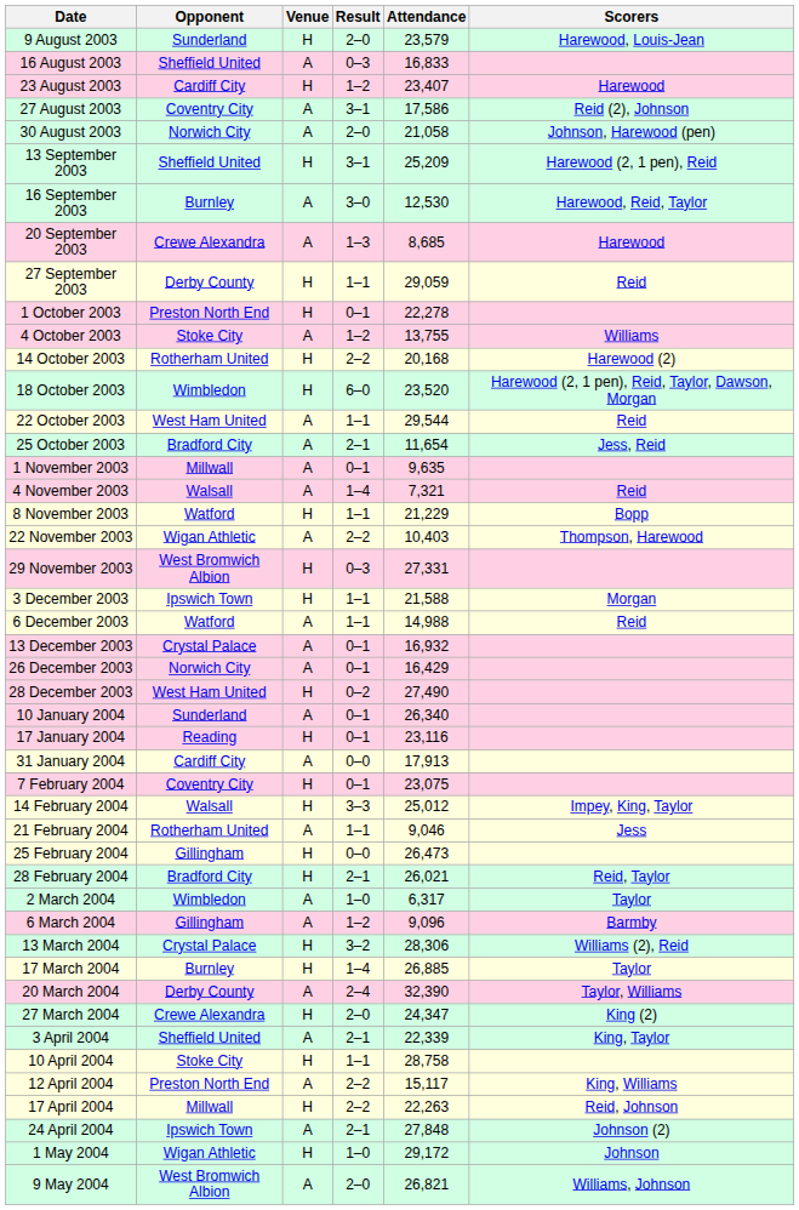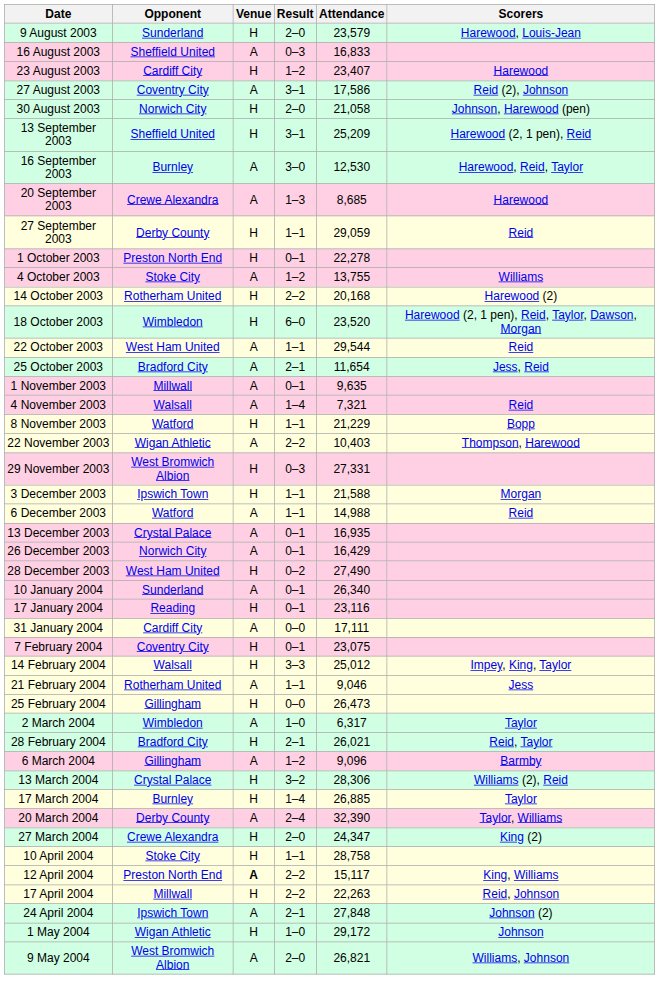 <table class="wikitable sortable" style="font-size:100%; text-align:center">
 <tr>
 <th>Date</th>
 <th>Opponent</th>
 <th>Venue</th>
 <th>Result</th>
 <th>Attendance</th>
 <th>Scorers</th>
 </tr>
 <tr style="background-color: #d0ffe3;">
 <td>9 August 2003</td>
 <td><a href='#'>Sunderland</a></td>
 <td>H</td>
 <td>2–0</td>
 <td>23,579</td>
 <td><a href='#'>Harewood</a>, <a href='#'>Louis-Jean</a></td>
 </tr>
 <tr style="background-color: #ffd0e3;">
 <td>16 August 2003</td>
 <td><a href='#'>Sheffield United</a></td>
 <td>A</td>
 <td>0–3</td>
 <td>16,833</td>
 <td></td>
 </tr>
 <tr style="background-color: #ffd0e3;">
 <td>23 August 2003</td>
 <td><a href='#'>Cardiff City</a></td>
 <td>H</td>
 <td>1–2</td>
 <td>23,407</td>
 <td><a href='#'>Harewood</a></td>
 </tr>
 <tr style="background-color: #d0ffe3;">
 <td>27 August 2003</td>
 <td><a href='#'>Coventry City</a></td>
 <td>A</td>
 <td>3–1</td>
 <td>17,586</td>
 <td><a href='#'>Reid</a> (2), <a href='#'>Johnson</a></td>
 </tr>
 <tr style="background-color: #d0ffe3;">
 <td>30 August 2003</td>
 <td><a href='#'>Norwich City</a></td>
-<td>A</td>
+<td>H</td>
 <td>2–0</td>
 <td>21,058</td>
 <td><a href='#'>Johnson</a>, <a href='#'>Harewood</a> (pen)</td>
 </tr>
 <tr style="background-color: #d0ffe3;">
 <td>13 September 2003</td>
 <td><a href='#'>Sheffield United</a></td>
 <td>H</td>
 <td>3–1</td>
 <td>25,209</td>
 <td><a href='#'>Harewood</a> (2, 1 pen), <a href='#'>Reid</a></td>
 </tr>
 <tr style="background-color: #d0ffe3;">
 <td>16 September 2003</td>
 <td><a href='#'>Burnley</a></td>
 <td>A</td>
 <td>3–0</td>
 <td>12,530</td>
 <td><a href='#'>Harewood</a>, <a href='#'>Reid</a>, <a href='#'>Taylor</a></td>
 </tr>
 <tr style="background-color: #ffd0e3;">
 <td>20 September 2003</td>
 <td><a href='#'>Crewe Alexandra</a></td>
 <td>A</td>
 <td>1–3</td>
 <td>8,685</td>
 <td><a href='#'>Harewood</a></td>
 </tr>
 <tr style="background-color: #ffffdd;">
 <td>27 September 2003</td>
 <td><a href='#'>Derby County</a></td>
 <td>H</td>
 <td>1–1</td>
 <td>29,059</td>
 <td><a href='#'>Reid</a></td>
 </tr>
 <tr style="background-color: #ffd0e3;">
 <td>1 October 2003</td>
 <td><a href='#'>Preston North End</a></td>
 <td>H</td>
 <td>0–1</td>
 <td>22,278</td>
 <td></td>
 </tr>
 <tr style="background-color: #ffd0e3;">
 <td>4 October 2003</td>
 <td><a href='#'>Stoke City</a></td>
 <td>A</td>
 <td>1–2</td>
 <td>13,755</td>
 <td><a href='#'>Williams</a></td>
 </tr>
 <tr style="background-color: #ffffdd;">
 <td>14 October 2003</td>
 <td><a href='#'>Rotherham United</a></td>
 <td>H</td>
 <td>2–2</td>
 <td>20,168</td>
 <td><a href='#'>Harewood</a> (2)</td>
 </tr>
 <tr style="background-color: #d0ffe3;">
 <td>18 October 2003</td>
 <td><a href='#'>Wimbledon</a></td>
 <td>H</td>
 <td>6–0</td>
 <td>23,520</td>
 <td><a href='#'>Harewood</a> (2, 1 pen), <a href='#'>Reid</a>, <a href='#'>Taylor</a>, <a href='#'>Dawson</a>, <a href='#'>Morgan</a></td>
 </tr>
 <tr style="background-color: #ffffdd;">
 <td>22 October 2003</td>
 <td><a href='#'>West Ham United</a></td>
 <td>A</td>
 <td>1–1</td>
 <td>29,544</td>
 <td><a href='#'>Reid</a></td>
 </tr>
 <tr style="background-color: #d0ffe3;">
 <td>25 October 2003</td>
 <td><a href='#'>Bradford City</a></td>
 <td>A</td>
 <td>2–1</td>
 <td>11,654</td>
 <td><a href='#'>Jess</a>, <a href='#'>Reid</a></td>
 </tr>
 <tr style="background-color: #ffd0e3;">
 <td>1 November 2003</td>
 <td><a href='#'>Millwall</a></td>
 <td>A</td>
 <td>0–1</td>
 <td>9,635</td>
 <td></td>
 </tr>
 <tr style="background-color: #ffd0e3;">
 <td>4 November 2003</td>
 <td><a href='#'>Walsall</a></td>
 <td>A</td>
 <td>1–4</td>
 <td>7,321</td>
 <td><a href='#'>Reid</a></td>
 </tr>
 <tr style="background-color: #ffffdd;">
 <td>8 November 2003</td>
 <td><a href='#'>Watford</a></td>
 <td>H</td>
 <td>1–1</td>
 <td>21,229</td>
 <td><a href='#'>Bopp</a></td>
 </tr>
 <tr style="background-color: #ffffdd;">
 <td>22 November 2003</td>
 <td><a href='#'>Wigan Athletic</a></td>
 <td>A</td>
 <td>2–2</td>
 <td>10,403</td>
 <td><a href='#'>Thompson</a>, <a href='#'>Harewood</a></td>
 </tr>
 <tr style="background-color: #ffd0e3;">
 <td>29 November 2003</td>
 <td><a href='#'>West Bromwich Albion</a></td>
 <td>H</td>
 <td>0–3</td>
 <td>27,331</td>
 <td></td>
 </tr>
 <tr style="background-color: #ffffdd;">
 <td>3 December 2003</td>
 <td><a href='#'>Ipswich Town</a></td>
 <td>H</td>
 <td>1–1</td>
 <td>21,588</td>
 <td><a href='#'>Morgan</a></td>
 </tr>
 <tr style="background-color: #ffffdd;">
 <td>6 December 2003</td>
 <td><a href='#'>Watford</a></td>
 <td>A</td>
 <td>1–1</td>
 <td>14,988</td>
 <td><a href='#'>Reid</a></td>
 </tr>
 <tr style="background-color: #ffd0e3;">
 <td>13 December 2003</td>
 <td><a href='#'>Crystal Palace</a></td>
 <td>A</td>
 <td>0–1</td>
-<td>16,932</td>
+<td>16,935</td>
 <td></td>
 </tr>
 <tr style="background-color: #ffd0e3;">
 <td>26 December 2003</td>
 <td><a href='#'>Norwich City</a></td>
 <td>A</td>
 <td>0–1</td>
 <td>16,429</td>
 <td></td>
 </tr>
 <tr style="background-color: #ffd0e3;">
 <td>28 December 2003</td>
 <td><a href='#'>West Ham United</a></td>
 <td>H</td>
 <td>0–2</td>
 <td>27,490</td>
 <td></td>
 </tr>
 <tr style="background-color: #ffd0e3;">
 <td>10 January 2004</td>
 <td><a href='#'>Sunderland</a></td>
 <td>A</td>
 <td>0–1</td>
 <td>26,340</td>
 <td></td>
 </tr>
 <tr style="background-color: #ffd0e3;">
 <td>17 January 2004</td>
 <td><a href='#'>Reading</a></td>
 <td>H</td>
 <td>0–1</td>
 <td>23,116</td>
 <td></td>
 </tr>
 <tr style="background-color: #ffffdd;">
 <td>31 January 2004</td>
 <td><a href='#'>Cardiff City</a></td>
 <td>A</td>
 <td>0–0</td>
-<td>17,913</td>
+<td>17,111</td>
 <td></td>
 </tr>
 <tr style="background-color: #ffd0e3;">
 <td>7 February 2004</td>
 <td><a href='#'>Coventry City</a></td>
 <td>H</td>
 <td>0–1</td>
 <td>23,075</td>
 <td></td>
 </tr>
 <tr style="background-color: #ffffdd;">
 <td>14 February 2004</td>
 <td><a href='#'>Walsall</a></td>
 <td>H</td>
 <td>3–3</td>
 <td>25,012</td>
 <td><a href='#'>Impey</a>, <a href='#'>King</a>, <a href='#'>Taylor</a></td>
 </tr>
 <tr style="background-color: #ffffdd;">
 <td>21 February 2004</td>
 <td><a href='#'>Rotherham United</a></td>
 <td>A</td>
 <td>1–1</td>
 <td>9,046</td>
 <td><a href='#'>Jess</a></td>
 </tr>
 <tr style="background-color: #ffffdd;">
 <td>25 February 2004</td>
 <td><a href='#'>Gillingham</a></td>
 <td>H</td>
 <td>0–0</td>
 <td>26,473</td>
 <td></td>
 </tr>
 <tr style="background-color: #d0ffe3;">
+<td>2 March 2004</td>
+<td><a href='#'>Wimbledon</a></td>
+<td>A</td>
+<td>1–0</td>
+<td>6,317</td>
+<td><a href='#'>Taylor</a></td>
+</tr>
+<tr style="background-color: #d0ffe3;">
 <td>28 February 2004</td>
 <td><a href='#'>Bradford City</a></td>
 <td>H</td>
 <td>2–1</td>
 <td>26,021</td>
 <td><a href='#'>Reid</a>, <a href='#'>Taylor</a></td>
-</tr>
-<tr style="background-color: #d0ffe3;">
-<td>2 March 2004</td>
-<td><a href='#'>Wimbledon</a></td>
-<td>A</td>
-<td>1–0</td>
-<td>6,317</td>
-<td><a href='#'>Taylor</a></td>
 </tr>
 <tr style="background-color: #ffd0e3;">
 <td>6 March 2004</td>
 <td><a href='#'>Gillingham</a></td>
 <td>A</td>
 <td>1–2</td>
 <td>9,096</td>
 <td><a href='#'>Barmby</a></td>
 </tr>
 <tr style="background-color: #d0ffe3;">
 <td>13 March 2004</td>
 <td><a href='#'>Crystal Palace</a></td>
 <td>H</td>
 <td>3–2</td>
 <td>28,306</td>
 <td><a href='#'>Williams</a> (2), <a href='#'>Reid</a></td>
 </tr>
 <tr style="background-color: #ffffdd;">
 <td>17 March 2004</td>
 <td><a href='#'>Burnley</a></td>
 <td>H</td>
 <td>1–4</td>
 <td>26,885</td>
 <td><a href='#'>Taylor</a></td>
 </tr>
 <tr style="background-color: #ffd0e3;">
 <td>20 March 2004</td>
 <td><a href='#'>Derby County</a></td>
 <td>A</td>
 <td>2–4</td>
 <td>32,390</td>
 <td><a href='#'>Taylor</a>, <a href='#'>Williams</a></td>
 </tr>
 <tr style="background-color: #d0ffe3;">
 <td>27 March 2004</td>
 <td><a href='#'>Crewe Alexandra</a></td>
 <td>H</td>
 <td>2–0</td>
 <td>24,347</td>
 <td><a href='#'>King</a> (2)</td>
 </tr>
-<tr style="background-color: #d0ffe3;">
-<td>3 April 2004</td>
-<td><a href='#'>Sheffield United</a></td>
-<td>A</td>
-<td>2–1</td>
-<td>22,339</td>
-<td><a href='#'>King</a>, <a href='#'>Taylor</a></td>
-</tr>
 <tr style="background-color: #ffffdd;">
 <td>10 April 2004</td>
 <td><a href='#'>Stoke City</a></td>
 <td>H</td>
 <td>1–1</td>
 <td>28,758</td>
 <td></td>
 </tr>
 <tr style="background-color: #ffffdd;">
 <td>12 April 2004</td>
 <td><a href='#'>Preston North End</a></td>
-<td>A</td>
+<td><strong>A</strong></td>
 <td>2–2</td>
 <td>15,117</td>
 <td><a href='#'>King</a>, <a href='#'>Williams</a></td>
 </tr>
 <tr style="background-color: #ffffdd;">
 <td>17 April 2004</td>
 <td><a href='#'>Millwall</a></td>
 <td>H</td>
 <td>2–2</td>
 <td>22,263</td>
 <td><a href='#'>Reid</a>, <a href='#'>Johnson</a></td>
 </tr>
 <tr style="background-color: #d0ffe3;">
 <td>24 April 2004</td>
 <td><a href='#'>Ipswich Town</a></td>
 <td>A</td>
 <td>2–1</td>
 <td>27,848</td>
 <td><a href='#'>Johnson</a> (2)</td>
 </tr>
 <tr style="background-color: #d0ffe3;">
 <td>1 May 2004</td>
 <td><a href='#'>Wigan Athletic</a></td>
 <td>H</td>
 <td>1–0</td>
 <td>29,172</td>
 <td><a href='#'>Johnson</a></td>
 </tr>
 <tr style="background-color: #d0ffe3;">
 <td>9 May 2004</td>
 <td><a href='#'>West Bromwich Albion</a></td>
 <td>A</td>
 <td>2–0</td>
 <td>26,821</td>
 <td><a href='#'>Williams</a>, <a href='#'>Johnson</a></td>
 </tr>
 </table>
